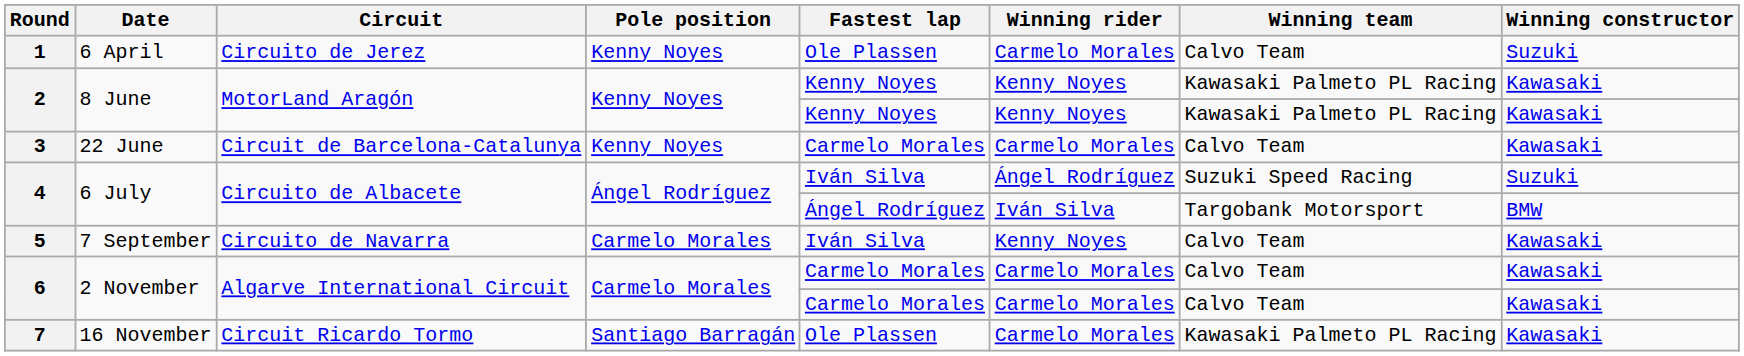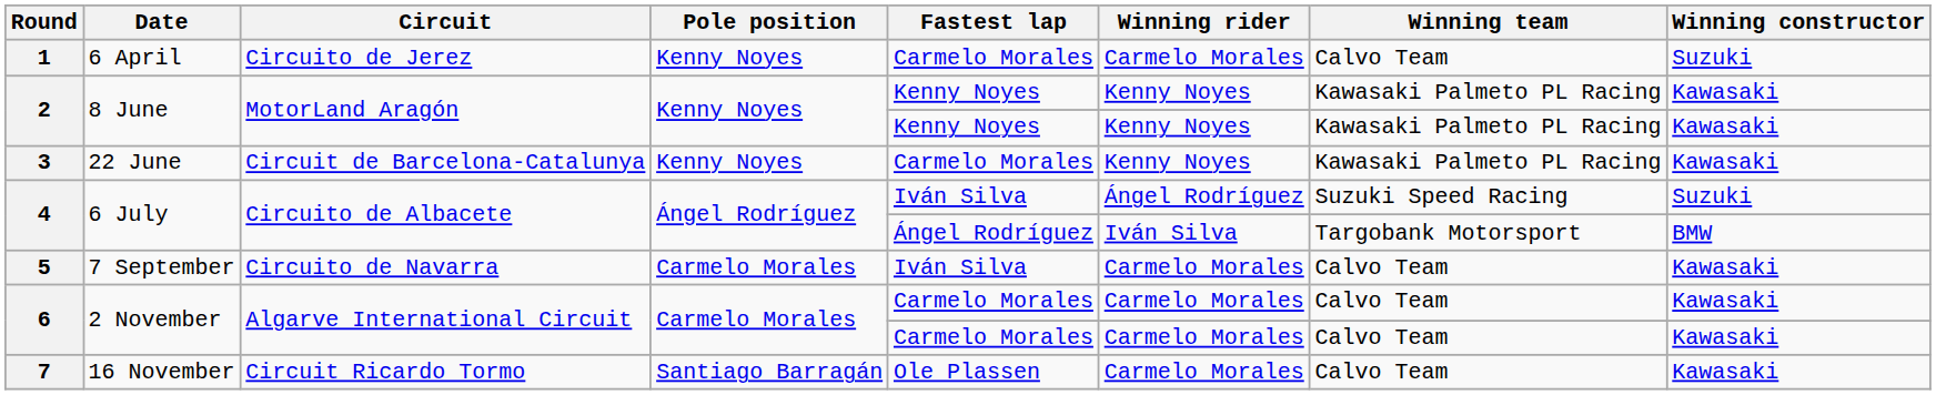 <table class="wikitable" style="font-size: 85%">
 <tr>
 <th>Round</th>
 <th>Date</th>
 <th>Circuit</th>
 <th>Pole position</th>
 <th>Fastest lap</th>
 <th>Winning rider</th>
 <th>Winning team</th>
 <th>Winning constructor</th>
 </tr>
 <tr>
 <th>1</th>
 <td>6 April</td>
 <td> <a href='#'>Circuito de Jerez</a></td>
 <td> <a href='#'>Kenny Noyes</a></td>
-<td> <a href='#'>Ole Plassen</a></td>
+<td> <a href='#'>Carmelo Morales</a></td>
 <td> <a href='#'>Carmelo Morales</a></td>
 <td>Calvo Team</td>
 <td><a href='#'>Suzuki</a></td>
 </tr>
 <tr>
 <th rowspan="2">2</th>
 <td rowspan="2">8 June</td>
 <td rowspan="2"> <a href='#'>MotorLand Aragón</a></td>
 <td rowspan="2"> <a href='#'>Kenny Noyes</a></td>
 <td> <a href='#'>Kenny Noyes</a></td>
 <td> <a href='#'>Kenny Noyes</a></td>
 <td>Kawasaki Palmeto PL Racing</td>
 <td><a href='#'>Kawasaki</a></td>
 </tr>
 <tr>
 <td> <a href='#'>Kenny Noyes</a></td>
 <td> <a href='#'>Kenny Noyes</a></td>
 <td>Kawasaki Palmeto PL Racing</td>
 <td><a href='#'>Kawasaki</a></td>
 </tr>
 <tr>
 <th>3</th>
 <td>22 June</td>
 <td> <a href='#'>Circuit de Barcelona-Catalunya</a></td>
 <td> <a href='#'>Kenny Noyes</a></td>
 <td> <a href='#'>Carmelo Morales</a></td>
-<td> <a href='#'>Carmelo Morales</a></td>
-<td>Calvo Team</td>
+<td> <a href='#'>Kenny Noyes</a></td>
+<td>Kawasaki Palmeto PL Racing</td>
 <td><a href='#'>Kawasaki</a></td>
 </tr>
 <tr>
 <th rowspan="2">4</th>
 <td rowspan="2">6 July</td>
 <td rowspan="2"> <a href='#'>Circuito de Albacete</a></td>
 <td rowspan="2"> <a href='#'>Ángel Rodríguez</a></td>
 <td> <a href='#'>Iván Silva</a></td>
 <td> <a href='#'>Ángel Rodríguez</a></td>
 <td>Suzuki Speed Racing</td>
 <td><a href='#'>Suzuki</a></td>
 </tr>
 <tr>
 <td> <a href='#'>Ángel Rodríguez</a></td>
 <td> <a href='#'>Iván Silva</a></td>
 <td>Targobank Motorsport</td>
 <td><a href='#'>BMW</a></td>
 </tr>
 <tr>
 <th>5</th>
 <td>7 September</td>
 <td> <a href='#'>Circuito de Navarra</a></td>
 <td> <a href='#'>Carmelo Morales</a></td>
 <td> <a href='#'>Iván Silva</a></td>
-<td> <a href='#'>Kenny Noyes</a></td>
+<td> <a href='#'>Carmelo Morales</a></td>
 <td>Calvo Team</td>
 <td><a href='#'>Kawasaki</a></td>
 </tr>
 <tr>
 <th rowspan="2">6</th>
 <td rowspan="2">2 November</td>
 <td rowspan="2"> <a href='#'>Algarve International Circuit</a></td>
 <td rowspan="2"> <a href='#'>Carmelo Morales</a></td>
 <td> <a href='#'>Carmelo Morales</a></td>
 <td> <a href='#'>Carmelo Morales</a></td>
 <td>Calvo Team</td>
 <td><a href='#'>Kawasaki</a></td>
 </tr>
 <tr>
 <td> <a href='#'>Carmelo Morales</a></td>
 <td> <a href='#'>Carmelo Morales</a></td>
 <td>Calvo Team</td>
 <td><a href='#'>Kawasaki</a></td>
 </tr>
 <tr>
 <th>7</th>
 <td>16 November</td>
 <td> <a href='#'>Circuit Ricardo Tormo</a></td>
 <td> <a href='#'>Santiago Barragán</a></td>
 <td> <a href='#'>Ole Plassen</a></td>
 <td> <a href='#'>Carmelo Morales</a></td>
-<td>Kawasaki Palmeto PL Racing</td>
+<td>Calvo Team</td>
 <td><a href='#'>Kawasaki</a></td>
 </tr>
 </table>
